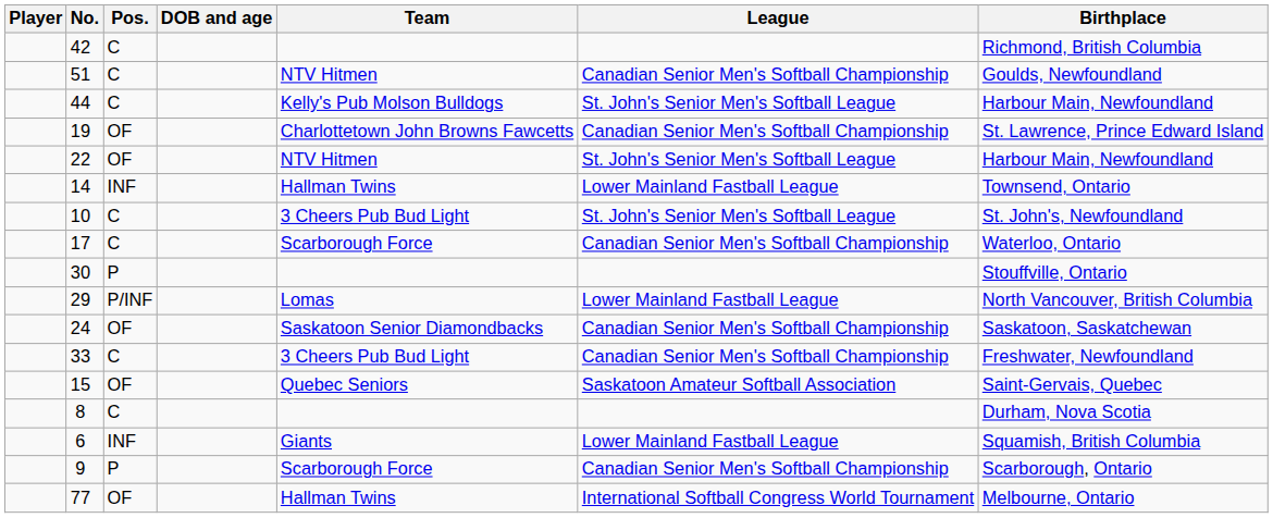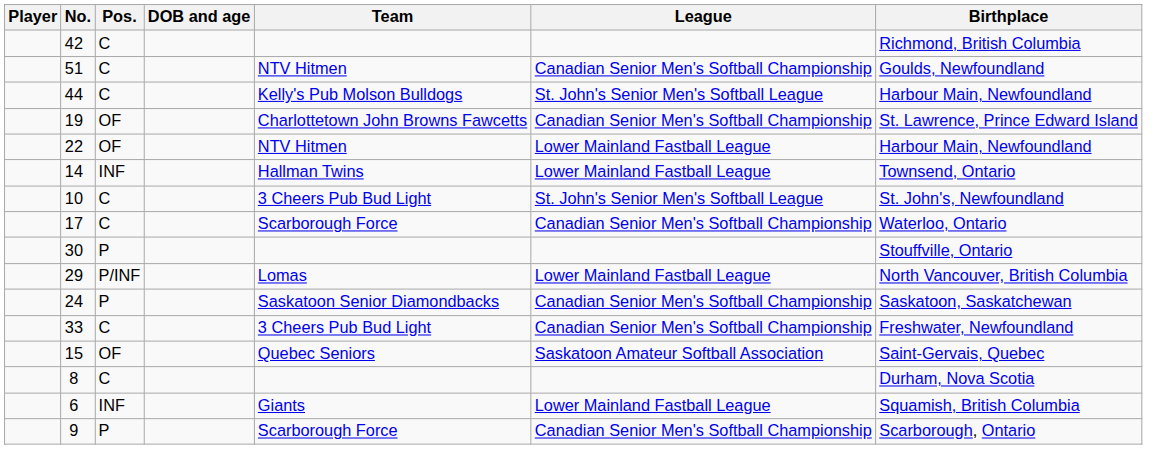 <table class="wikitable sortable">
 <tr>
 <th>Player</th>
 <th>No.</th>
 <th>Pos.</th>
 <th>DOB and age</th>
 <th>Team</th>
 <th>League</th>
 <th>Birthplace</th>
 </tr>
 <tr>
 <td></td>
 <td>42</td>
 <td>C</td>
 <td></td>
 <td></td>
 <td></td>
 <td><a href='#'>Richmond, British Columbia</a></td>
 </tr>
 <tr>
 <td></td>
 <td>51</td>
 <td>C</td>
 <td></td>
 <td><a href='#'>NTV Hitmen</a></td>
 <td><a href='#'>Canadian Senior Men's Softball Championship</a></td>
 <td><a href='#'>Goulds, Newfoundland</a></td>
 </tr>
 <tr>
 <td></td>
 <td>44</td>
 <td>C</td>
 <td></td>
 <td><a href='#'>Kelly's Pub Molson Bulldogs</a></td>
 <td><a href='#'>St. John's Senior Men's Softball League</a></td>
 <td><a href='#'>Harbour Main, Newfoundland</a></td>
 </tr>
 <tr>
 <td></td>
 <td>19</td>
 <td>OF</td>
 <td></td>
 <td><a href='#'>Charlottetown John Browns Fawcetts</a></td>
 <td><a href='#'>Canadian Senior Men's Softball Championship</a></td>
 <td><a href='#'>St. Lawrence, Prince Edward Island</a></td>
 </tr>
 <tr>
 <td></td>
 <td>22</td>
 <td>OF</td>
 <td></td>
 <td><a href='#'>NTV Hitmen</a></td>
-<td><a href='#'>St. John's Senior Men's Softball League</a></td>
+<td><a href='#'>Lower Mainland Fastball League</a></td>
 <td><a href='#'>Harbour Main, Newfoundland</a></td>
 </tr>
 <tr>
 <td></td>
 <td>14</td>
 <td>INF</td>
 <td></td>
 <td><a href='#'>Hallman Twins</a></td>
 <td><a href='#'>Lower Mainland Fastball League</a></td>
 <td><a href='#'>Townsend, Ontario</a></td>
 </tr>
 <tr>
 <td></td>
 <td>10</td>
 <td>C</td>
 <td></td>
 <td><a href='#'>3 Cheers Pub Bud Light</a></td>
 <td><a href='#'>St. John's Senior Men's Softball League</a></td>
 <td><a href='#'>St. John's, Newfoundland</a></td>
 </tr>
 <tr>
 <td></td>
 <td>17</td>
 <td>C</td>
 <td></td>
 <td><a href='#'>Scarborough Force</a></td>
 <td><a href='#'>Canadian Senior Men's Softball Championship</a></td>
 <td><a href='#'>Waterloo, Ontario</a></td>
 </tr>
 <tr>
 <td></td>
 <td>30</td>
 <td>P</td>
 <td></td>
 <td></td>
 <td></td>
 <td><a href='#'>Stouffville, Ontario</a></td>
 </tr>
 <tr>
 <td></td>
 <td>29</td>
 <td>P/INF</td>
 <td></td>
 <td><a href='#'>Lomas</a></td>
 <td><a href='#'>Lower Mainland Fastball League</a></td>
 <td><a href='#'>North Vancouver, British Columbia</a></td>
 </tr>
 <tr>
 <td></td>
 <td>24</td>
-<td>OF</td>
+<td>P</td>
 <td></td>
 <td><a href='#'>Saskatoon Senior Diamondbacks</a></td>
 <td><a href='#'>Canadian Senior Men's Softball Championship</a></td>
 <td><a href='#'>Saskatoon, Saskatchewan</a></td>
 </tr>
 <tr>
 <td></td>
 <td>33</td>
 <td>C</td>
 <td></td>
 <td><a href='#'>3 Cheers Pub Bud Light</a></td>
 <td><a href='#'>Canadian Senior Men's Softball Championship</a></td>
 <td><a href='#'>Freshwater, Newfoundland</a></td>
 </tr>
 <tr>
 <td></td>
 <td>15</td>
 <td>OF</td>
 <td></td>
 <td><a href='#'>Quebec Seniors</a></td>
 <td><a href='#'>Saskatoon Amateur Softball Association</a></td>
 <td><a href='#'>Saint-Gervais, Quebec</a></td>
 </tr>
 <tr>
 <td></td>
 <td> 8</td>
 <td>C</td>
 <td></td>
 <td></td>
 <td></td>
 <td><a href='#'>Durham, Nova Scotia</a></td>
 </tr>
 <tr>
 <td></td>
 <td> 6</td>
 <td>INF</td>
 <td></td>
 <td><a href='#'>Giants</a></td>
 <td><a href='#'>Lower Mainland Fastball League</a></td>
 <td><a href='#'>Squamish, British Columbia</a></td>
 </tr>
 <tr>
 <td></td>
 <td> 9</td>
 <td>P</td>
 <td></td>
 <td><a href='#'>Scarborough Force</a></td>
 <td><a href='#'>Canadian Senior Men's Softball Championship</a></td>
 <td><a href='#'>Scarborough</a>, <a href='#'>Ontario</a></td>
 </tr>
-<tr>
-<td></td>
-<td>77</td>
-<td>OF</td>
-<td></td>
-<td><a href='#'>Hallman Twins</a></td>
-<td><a href='#'>International Softball Congress World Tournament</a></td>
-<td><a href='#'>Melbourne, Ontario</a></td>
-</tr>
 </table>
